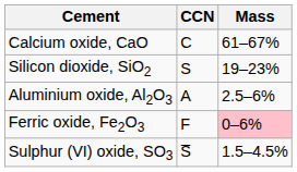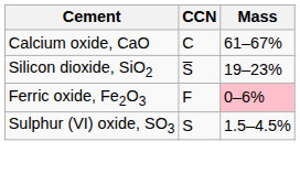 <table class=wikitable>
 <tr>
 <th>Cement</th>
 <th>CCN</th>
 <th>Mass</th>
 </tr>
 <tr>
 <td>Calcium oxide, CaO</td>
 <td>C</td>
 <td>61–67%</td>
 </tr>
 <tr>
 <td>Silicon dioxide, SiO<sub>2</sub></td>
-<td>S</td>
+<td>S̅</td>
 <td>19–23%</td>
-</tr>
-<tr>
-<td>Aluminium oxide, Al<sub>2</sub>O<sub>3</sub></td>
-<td>A</td>
-<td>2.5–6%</td>
 </tr>
 <tr>
 <td>Ferric oxide, Fe<sub>2</sub>O<sub>3</sub></td>
 <td>F</td>
 <td style="background: pink;">0–6%</td>
 </tr>
 <tr>
 <td>Sulphur (VI) oxide, SO<sub>3</sub></td>
-<td>S̅</td>
+<td>S</td>
 <td>1.5–4.5%</td>
 </tr>
 </table>
